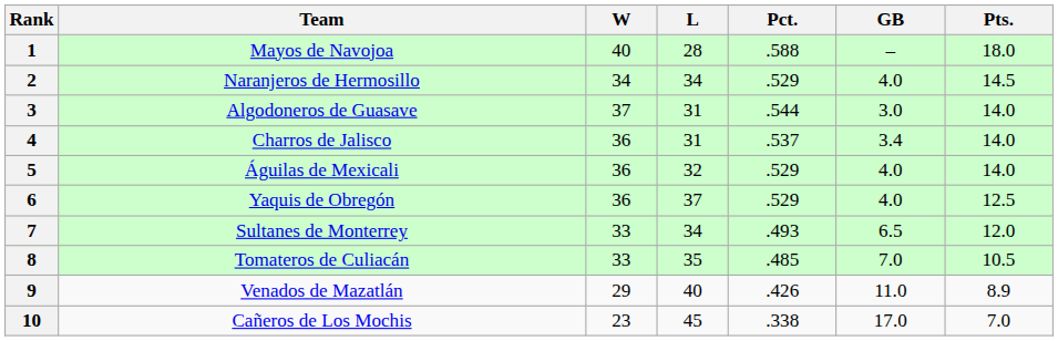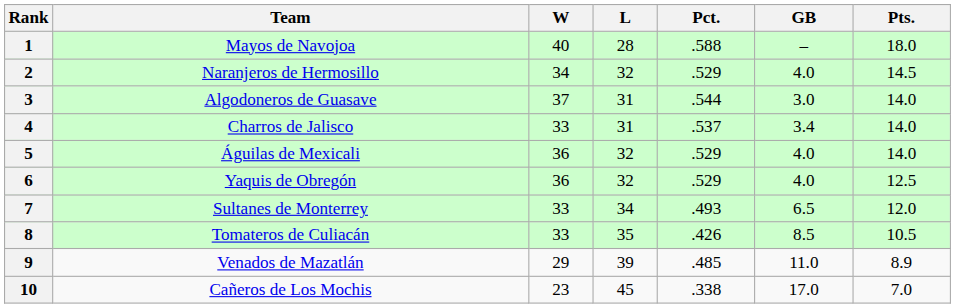 <table class="wikitable plainrowheaders" width="70%" style="text-align:center;">
 <tr>
 <th scope="col" width="5%">Rank</th>
 <th>Team</th>
 <th>W</th>
 <th>L</th>
 <th>Pct.</th>
 <th>GB</th>
 <th>Pts.</th>
 </tr>
 <tr style="background-color:#ccffcc;">
 <th>1</th>
 <td><a href='#'>Mayos de Navojoa</a></td>
 <td>40</td>
 <td>28</td>
 <td>.588</td>
 <td>–</td>
 <td>18.0</td>
 </tr>
 <tr style="background-color:#ccffcc;">
 <th>2</th>
 <td><a href='#'>Naranjeros de Hermosillo</a></td>
 <td>34</td>
-<td>34</td>
+<td>32</td>
 <td>.529</td>
 <td>4.0</td>
 <td>14.5</td>
 </tr>
 <tr style="background-color:#ccffcc;">
 <th>3</th>
 <td><a href='#'>Algodoneros de Guasave</a></td>
 <td>37</td>
 <td>31</td>
 <td>.544</td>
 <td>3.0</td>
 <td>14.0</td>
 </tr>
 <tr style="background-color:#ccffcc;">
 <th>4</th>
 <td><a href='#'>Charros de Jalisco</a></td>
-<td>36</td>
+<td>33</td>
 <td>31</td>
 <td>.537</td>
 <td>3.4</td>
 <td>14.0</td>
 </tr>
 <tr style="background-color:#ccffcc;">
 <th>5</th>
 <td><a href='#'>Águilas de Mexicali</a></td>
 <td>36</td>
 <td>32</td>
 <td>.529</td>
 <td>4.0</td>
 <td>14.0</td>
 </tr>
 <tr style="background-color:#ccffcc;">
 <th>6</th>
 <td><a href='#'>Yaquis de Obregón</a></td>
 <td>36</td>
-<td>37</td>
+<td>32</td>
 <td>.529</td>
 <td>4.0</td>
 <td>12.5</td>
 </tr>
 <tr style="background-color:#ccffcc;">
 <th>7</th>
 <td><a href='#'>Sultanes de Monterrey</a></td>
 <td>33</td>
 <td>34</td>
 <td>.493</td>
 <td>6.5</td>
 <td>12.0</td>
 </tr>
 <tr style="background-color:#ccffcc;">
 <th>8</th>
 <td><a href='#'>Tomateros de Culiacán</a></td>
 <td>33</td>
 <td>35</td>
-<td>.485</td>
-<td>7.0</td>
+<td>.426</td>
+<td>8.5</td>
 <td>10.5</td>
 </tr>
 <tr>
 <th>9</th>
 <td><a href='#'>Venados de Mazatlán</a></td>
 <td>29</td>
-<td>40</td>
-<td>.426</td>
+<td>39</td>
+<td>.485</td>
 <td>11.0</td>
 <td>8.9</td>
 </tr>
 <tr>
 <th>10</th>
 <td><a href='#'>Cañeros de Los Mochis</a></td>
 <td>23</td>
 <td>45</td>
 <td>.338</td>
 <td>17.0</td>
 <td>7.0</td>
 </tr>
 </table>
